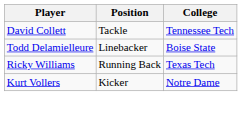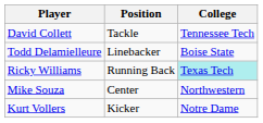 <table class="wikitable">
 <tr>
 <th>Player</th>
 <th>Position</th>
 <th>College</th>
 </tr>
 <tr>
 <td><a href='#'>David Collett</a></td>
 <td>Tackle</td>
 <td><a href='#'>Tennessee Tech</a></td>
 </tr>
 <tr>
 <td><a href='#'>Todd Delamielleure</a></td>
 <td>Linebacker</td>
 <td><a href='#'>Boise State</a></td>
 </tr>
 <tr>
 <td><a href='#'>Ricky Williams</a></td>
 <td>Running Back</td>
-<td><a href='#'>Texas Tech</a></td>
+<td style="background: paleturquoise;"><a href='#'>Texas Tech</a></td>
+</tr>
+<tr>
+<td><a href='#'>Mike Souza</a></td>
+<td>Center</td>
+<td><a href='#'>Northwestern</a></td>
 </tr>
 <tr>
 <td><a href='#'>Kurt Vollers</a></td>
 <td>Kicker</td>
 <td><a href='#'>Notre Dame</a></td>
 </tr>
 </table>
